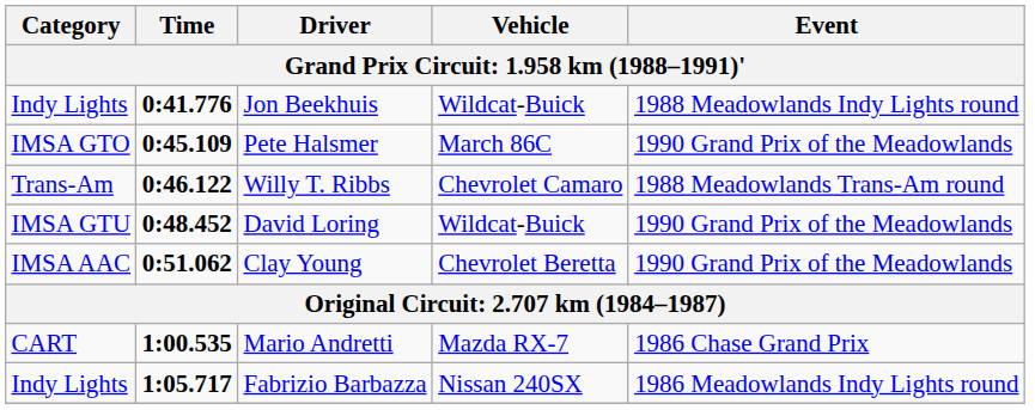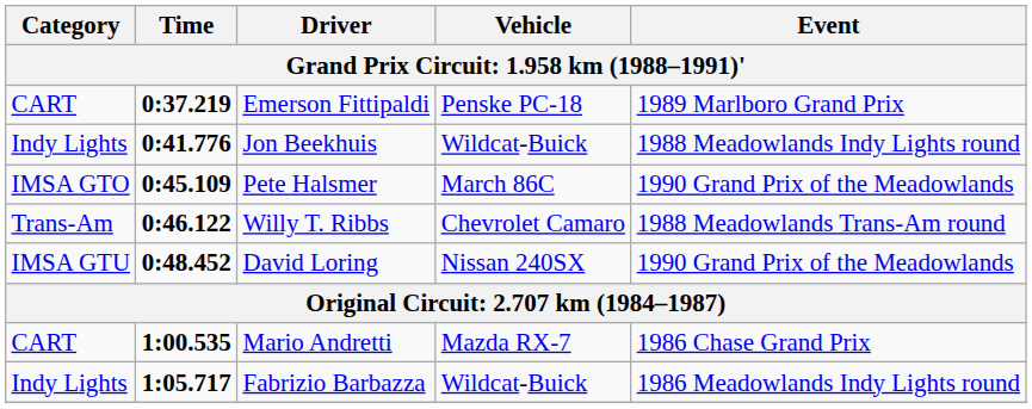 <table class="wikitable">
 <tr>
 <th>Category</th>
 <th>Time</th>
 <th>Driver</th>
 <th>Vehicle</th>
 <th>Event</th>
 </tr>
 <tr>
 <th colspan=5>Grand Prix Circuit: 1.958 km (1988–1991)'</th>
+</tr>
+<tr>
+<td><a href='#'>CART</a></td>
+<td><strong>0:37.219</strong></td>
+<td><a href='#'>Emerson Fittipaldi</a></td>
+<td><a href='#'>Penske PC-18</a></td>
+<td><a href='#'>1989 Marlboro Grand Prix</a></td>
 </tr>
 <tr>
 <td><a href='#'>Indy Lights</a></td>
 <td><strong>0:41.776</strong></td>
 <td><a href='#'>Jon Beekhuis</a></td>
 <td><a href='#'>Wildcat</a>-<a href='#'>Buick</a></td>
 <td><a href='#'>1988 Meadowlands Indy Lights round</a></td>
 </tr>
 <tr>
 <td><a href='#'>IMSA GTO</a></td>
 <td><strong>0:45.109</strong></td>
 <td><a href='#'>Pete Halsmer</a></td>
 <td><a href='#'>March 86C</a></td>
 <td><a href='#'>1990 Grand Prix of the Meadowlands</a></td>
 </tr>
 <tr>
 <td><a href='#'>Trans-Am</a></td>
 <td><strong>0:46.122</strong></td>
 <td><a href='#'>Willy T. Ribbs</a></td>
 <td><a href='#'>Chevrolet Camaro</a></td>
 <td><a href='#'>1988 Meadowlands Trans-Am round</a></td>
 </tr>
 <tr>
 <td><a href='#'>IMSA GTU</a></td>
 <td><strong>0:48.452</strong></td>
 <td><a href='#'>David Loring</a></td>
-<td><a href='#'>Wildcat</a>-<a href='#'>Buick</a></td>
-<td><a href='#'>1990 Grand Prix of the Meadowlands</a></td>
-</tr>
-<tr>
-<td><a href='#'>IMSA AAC</a></td>
-<td><strong>0:51.062</strong></td>
-<td><a href='#'>Clay Young</a></td>
-<td><a href='#'>Chevrolet Beretta</a></td>
+<td><a href='#'>Nissan 240SX</a></td>
 <td><a href='#'>1990 Grand Prix of the Meadowlands</a></td>
 </tr>
 <tr>
 <th colspan=5>Original Circuit: 2.707 km (1984–1987)</th>
 </tr>
 <tr>
 <td><a href='#'>CART</a></td>
 <td><strong>1:00.535</strong></td>
 <td><a href='#'>Mario Andretti</a></td>
 <td><a href='#'>Mazda RX-7</a></td>
 <td><a href='#'>1986 Chase Grand Prix</a></td>
 </tr>
 <tr>
 <td><a href='#'>Indy Lights</a></td>
 <td><strong>1:05.717</strong></td>
 <td><a href='#'>Fabrizio Barbazza</a></td>
-<td><a href='#'>Nissan 240SX</a></td>
+<td><a href='#'>Wildcat</a>-<a href='#'>Buick</a></td>
 <td><a href='#'>1986 Meadowlands Indy Lights round</a></td>
 </tr>
 <tr>
 </tr>
 </table>
